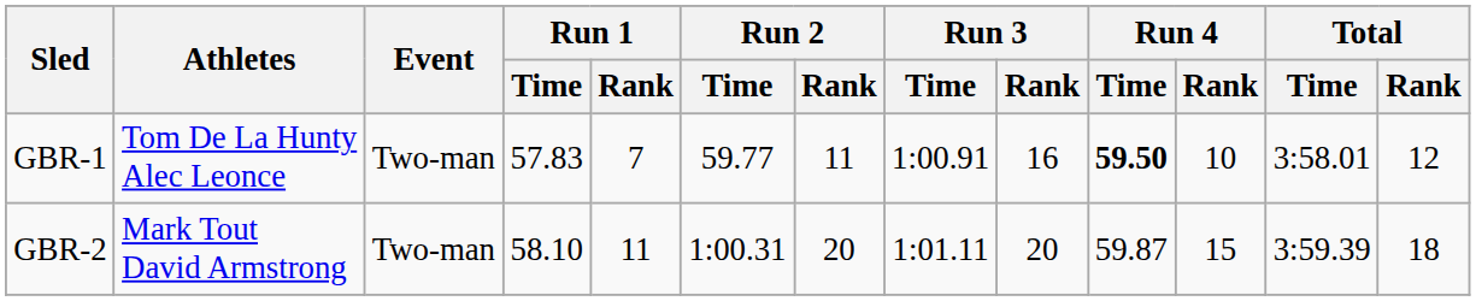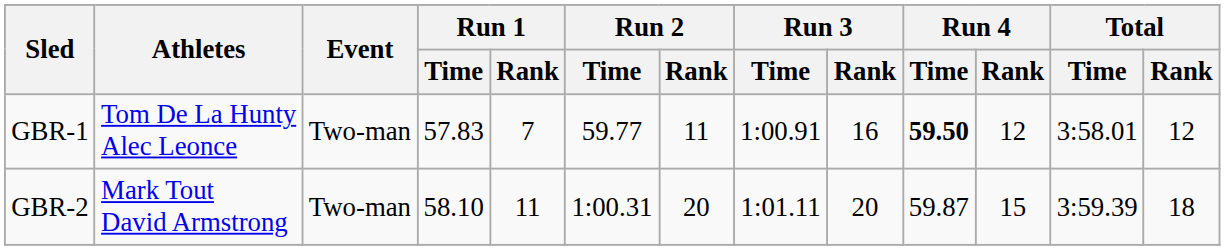 <table class="wikitable" border="1" style="font-size:90%">
 <tr>
 <th rowspan="2">Sled</th>
 <th rowspan="2">Athletes</th>
 <th rowspan="2">Event</th>
 <th colspan="2">Run 1</th>
 <th colspan="2">Run 2</th>
 <th colspan="2">Run 3</th>
 <th colspan="2">Run 4</th>
 <th colspan="2">Total</th>
 </tr>
 <tr>
 <th>Time</th>
 <th>Rank</th>
 <th>Time</th>
 <th>Rank</th>
 <th>Time</th>
 <th>Rank</th>
 <th>Time</th>
 <th>Rank</th>
 <th>Time</th>
 <th>Rank</th>
 </tr>
 <tr>
 <td align="center">GBR-1</td>
 <td><a href='#'>Tom De La Hunty</a><br><a href='#'>Alec Leonce</a></td>
 <td>Two-man</td>
 <td align="center">57.83</td>
 <td align="center">7</td>
 <td align="center">59.77</td>
 <td align="center">11</td>
 <td align="center">1:00.91</td>
 <td align="center">16</td>
 <td align="center"><strong>59.50</strong></td>
-<td align="center">10</td>
+<td align="center">12</td>
 <td align="center">3:58.01</td>
 <td align="center">12</td>
 </tr>
 <tr>
 <td align="center">GBR-2</td>
 <td><a href='#'>Mark Tout</a><br><a href='#'>David Armstrong</a></td>
 <td>Two-man</td>
 <td align="center">58.10</td>
 <td align="center">11</td>
 <td align="center">1:00.31</td>
 <td align="center">20</td>
 <td align="center">1:01.11</td>
 <td align="center">20</td>
 <td align="center">59.87</td>
 <td align="center">15</td>
 <td align="center">3:59.39</td>
 <td align="center">18</td>
 </tr>
 </table>
